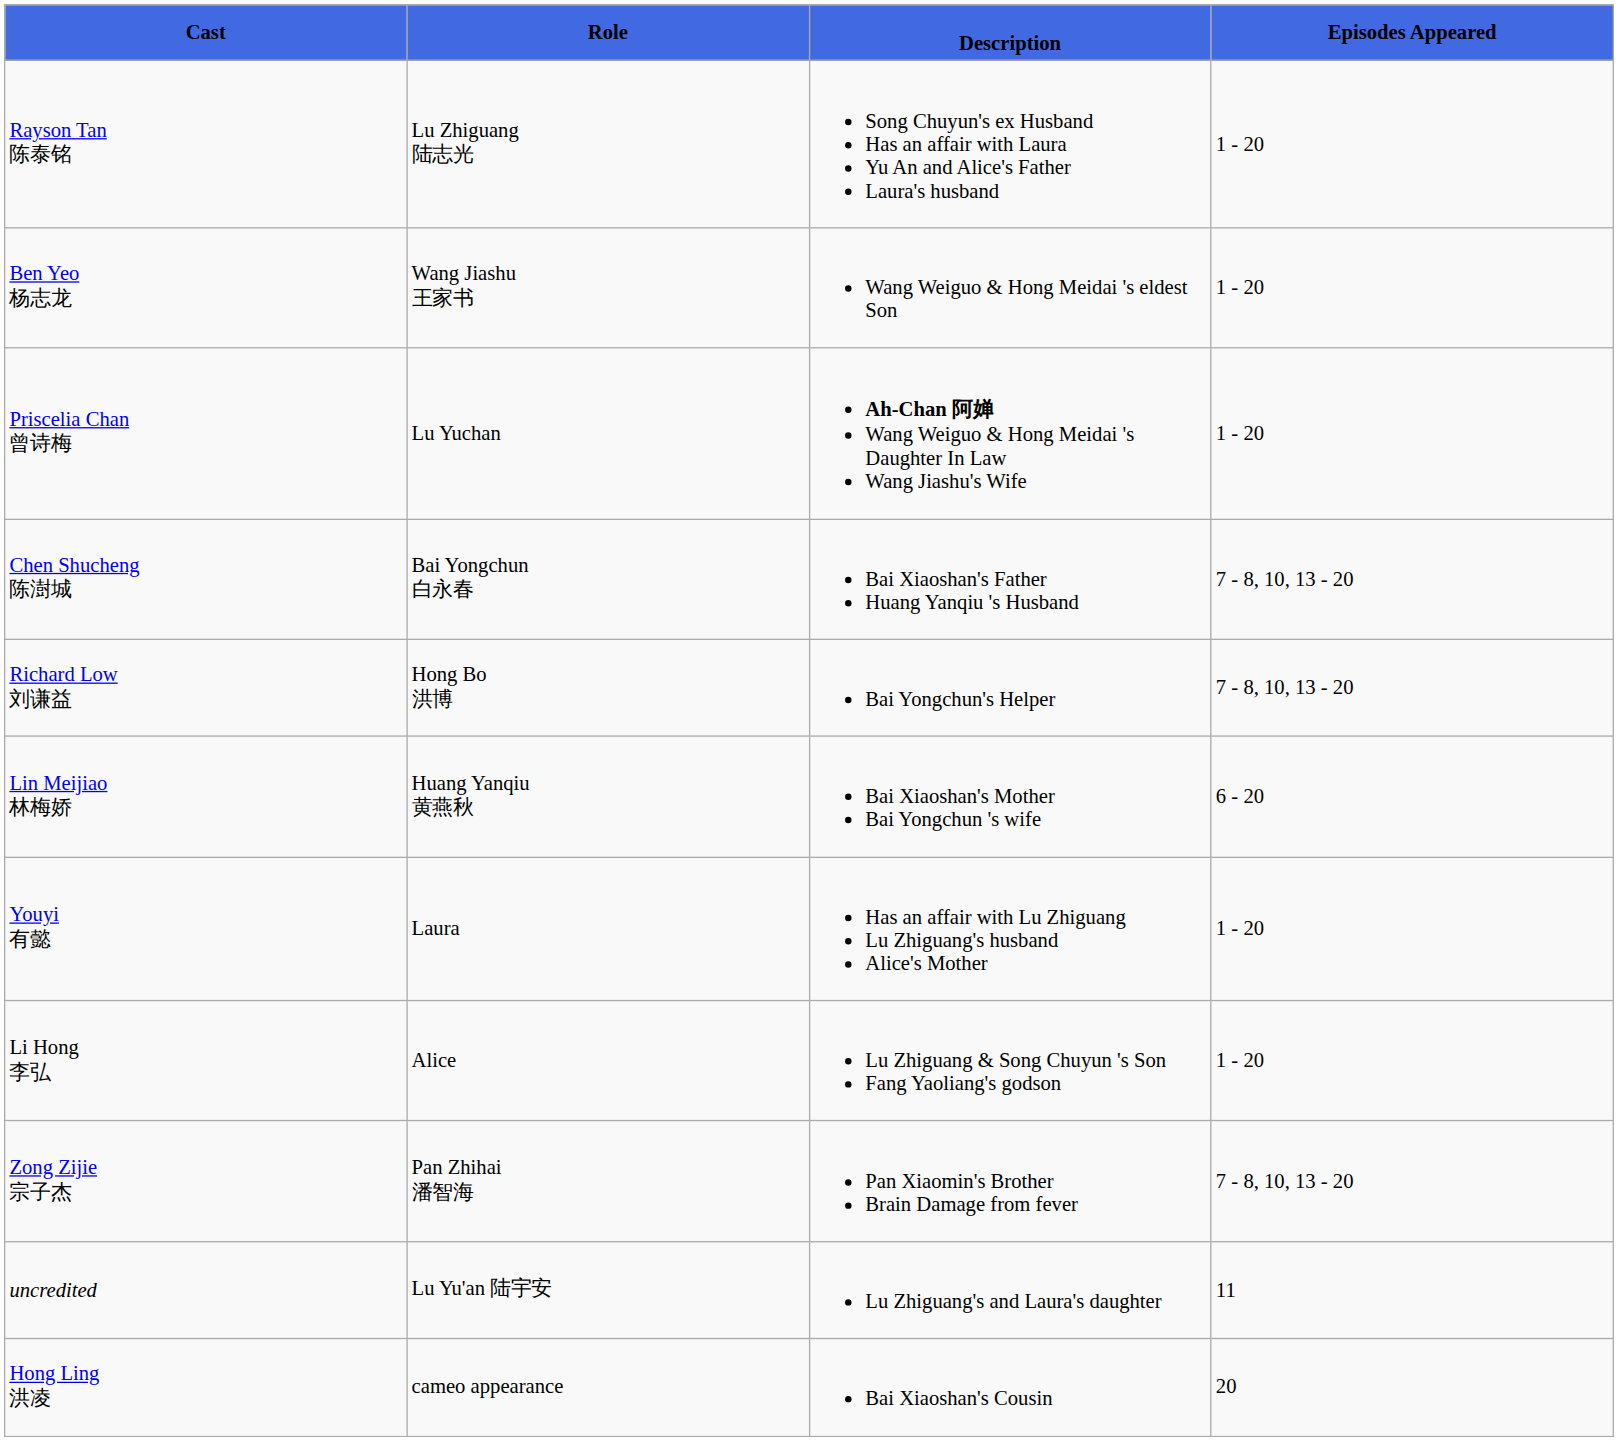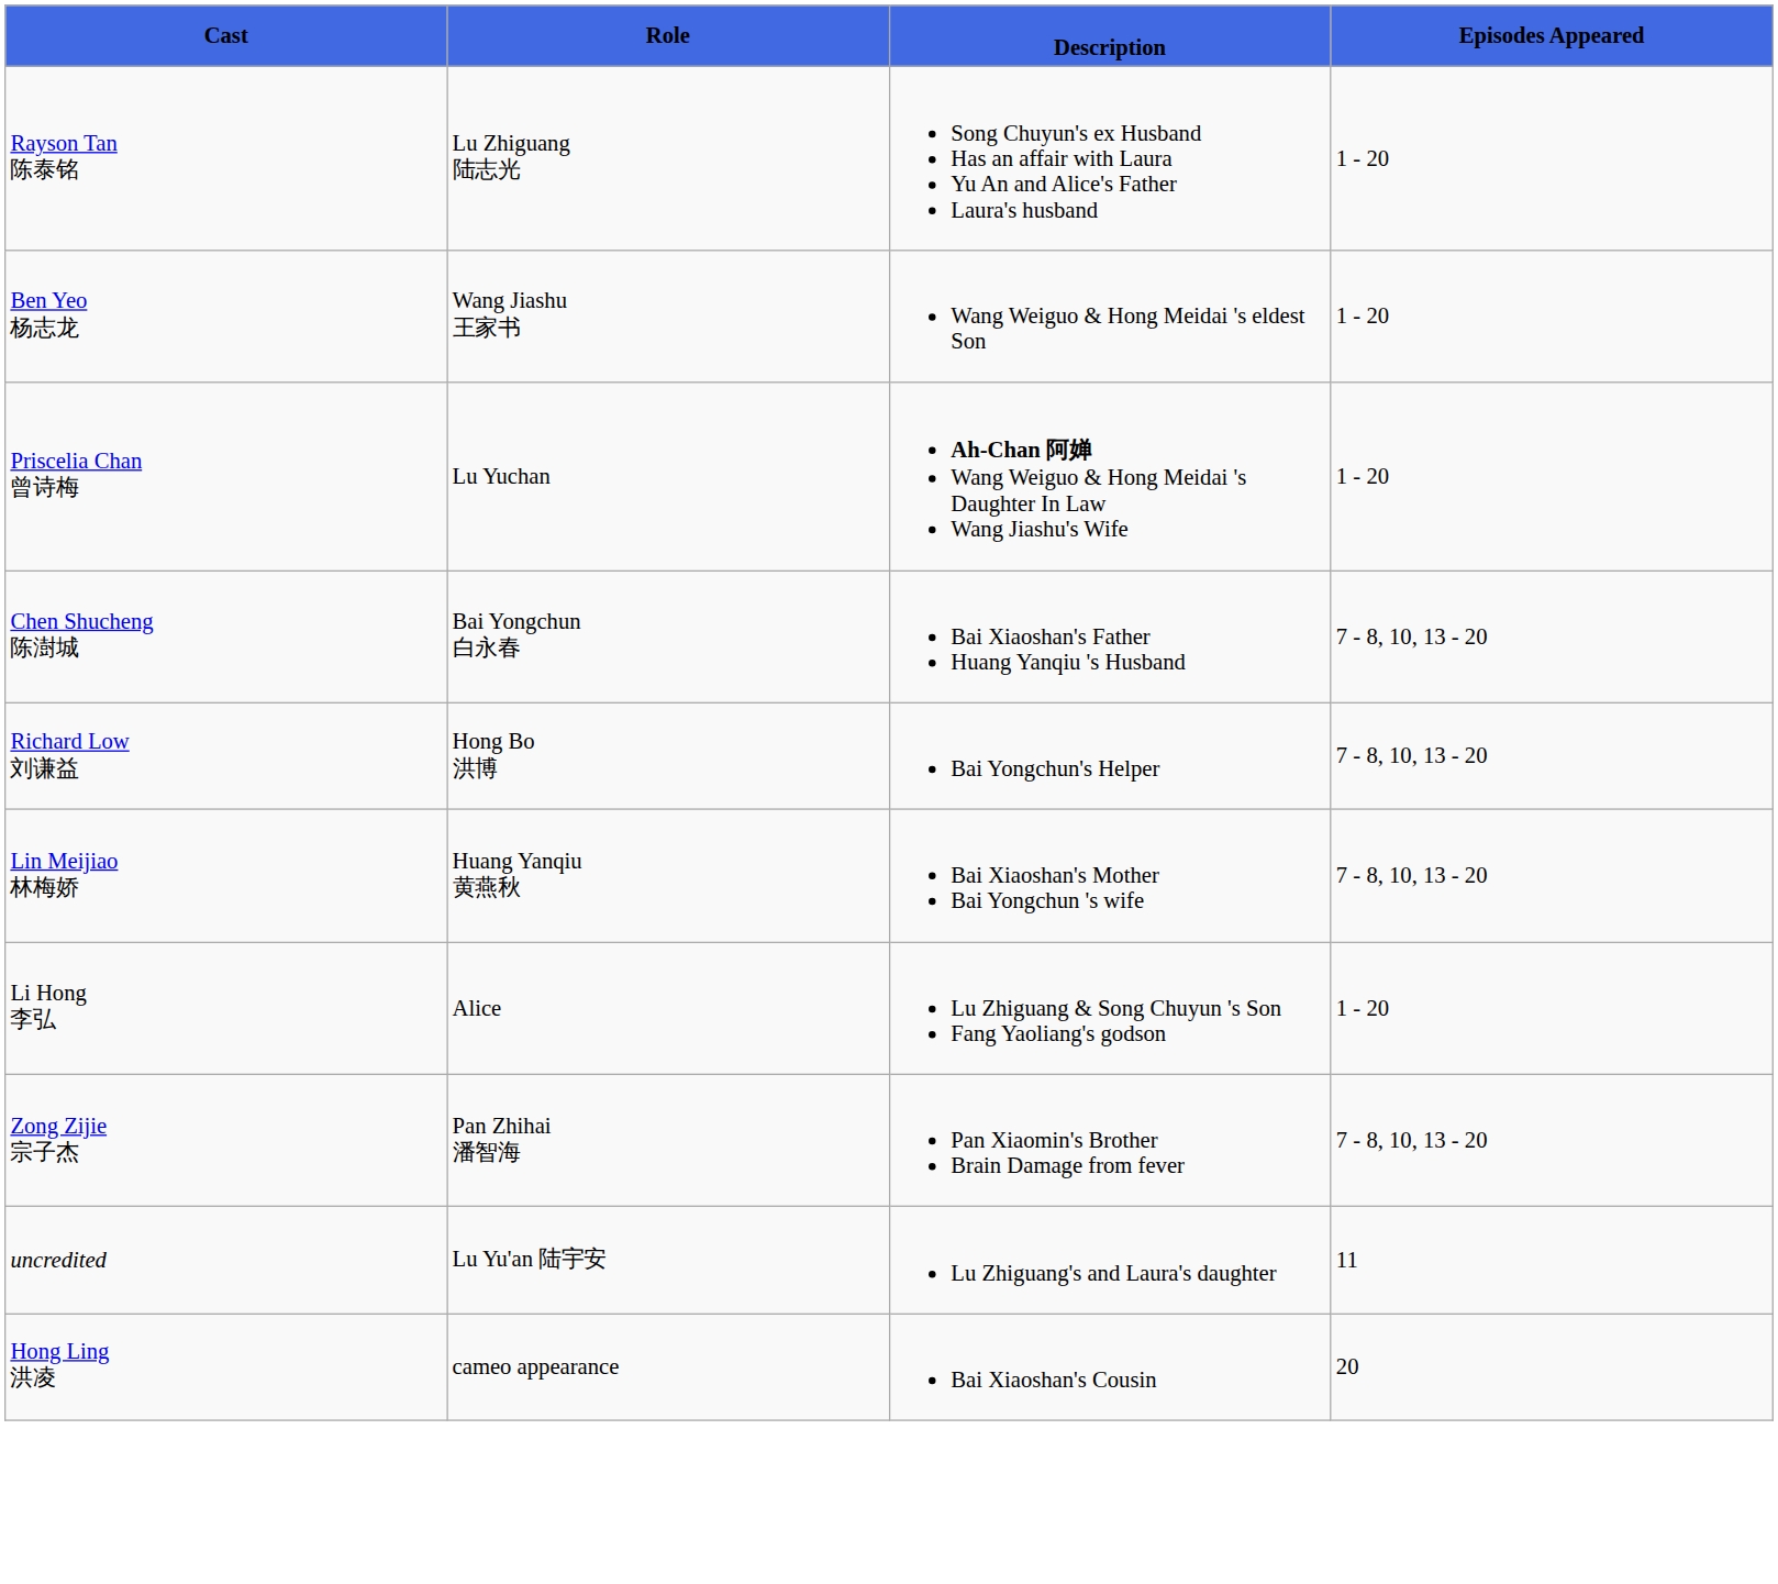 <table class="wikitable">
 <tr>
 <th style="background:RoyalBlue; width:17%">Cast</th>
 <th style="background:RoyalBlue; width:17%">Role</th>
 <th style="background:RoyalBlue; width:17%"><br>Description</th>
 <th style="background:RoyalBlue; width:17%">Episodes Appeared</th>
 </tr>
 <tr>
 <td><a href='#'>Rayson Tan</a> <br> 陈泰铭</td>
 <td>Lu Zhiguang <br> 陆志光</td>
 <td><br><ul><li>Song Chuyun's ex Husband</li><li>Has an affair with Laura</li><li>Yu An and Alice's Father</li><li>Laura's husband</li></ul></td>
 <td>1 - 20</td>
 </tr>
 <tr>
 <td><a href='#'>Ben Yeo</a> <br> 杨志龙</td>
 <td>Wang Jiashu <br> 王家书</td>
 <td><br><ul><li>Wang Weiguo & Hong Meidai 's eldest Son</li></ul></td>
 <td>1 - 20</td>
 </tr>
 <tr>
 <td><a href='#'>Priscelia Chan</a> <br> 曾诗梅</td>
 <td>Lu Yuchan</td>
 <td><br><ul><li><strong>Ah-Chan 阿婵</strong></li><li>Wang Weiguo & Hong Meidai 's Daughter In Law</li><li>Wang Jiashu's Wife</li></ul></td>
 <td>1 - 20</td>
 </tr>
 <tr>
 <td><a href='#'>Chen Shucheng</a> <br> 陈澍城</td>
 <td>Bai Yongchun  <br> 白永春</td>
 <td><br><ul><li>Bai Xiaoshan's Father</li><li>Huang Yanqiu 's Husband</li></ul></td>
 <td>7 - 8, 10, 13 - 20</td>
 </tr>
 <tr>
 <td><a href='#'>Richard Low</a> <br> 刘谦益</td>
 <td>Hong Bo <br> 洪博</td>
 <td><br><ul><li>Bai Yongchun's Helper</li></ul></td>
 <td>7 - 8, 10, 13 - 20</td>
 </tr>
 <tr>
 <td><a href='#'>Lin Meijiao</a> <br> 林梅娇</td>
 <td>Huang Yanqiu <br> 黄燕秋</td>
 <td><br><ul><li>Bai Xiaoshan's Mother</li><li>Bai Yongchun 's wife</li></ul></td>
-<td>6 - 20</td>
-</tr>
-<tr>
-<td><a href='#'>Youyi</a> <br> 有懿</td>
-<td>Laura</td>
-<td><br><ul><li>Has an affair with Lu Zhiguang</li><li>Lu Zhiguang's husband</li><li>Alice's Mother</li></ul></td>
-<td>1 - 20</td>
+<td>7 - 8, 10, 13 - 20</td>
 </tr>
 <tr>
 <td>Li Hong <br> 李弘</td>
 <td>Alice</td>
 <td><br><ul><li>Lu Zhiguang & Song Chuyun 's Son</li><li>Fang Yaoliang's godson</li></ul></td>
 <td>1 - 20</td>
 </tr>
 <tr>
 <td><a href='#'>Zong Zijie</a> <br> 宗子杰</td>
 <td>Pan Zhihai <br> 潘智海</td>
 <td><br><ul><li>Pan Xiaomin's Brother</li><li>Brain Damage from fever</li></ul></td>
 <td>7 - 8, 10, 13 - 20</td>
 </tr>
 <tr>
 <td><em>uncredited</em></td>
 <td>Lu Yu'an 陆宇安</td>
 <td><br><ul><li>Lu Zhiguang's and Laura's daughter</li></ul></td>
 <td>11</td>
 </tr>
 <tr>
 <td><a href='#'>Hong Ling</a> <br> 洪凌</td>
 <td>cameo appearance</td>
 <td><br><ul><li>Bai Xiaoshan's Cousin</li></ul></td>
 <td>20</td>
 </tr>
 </table>
